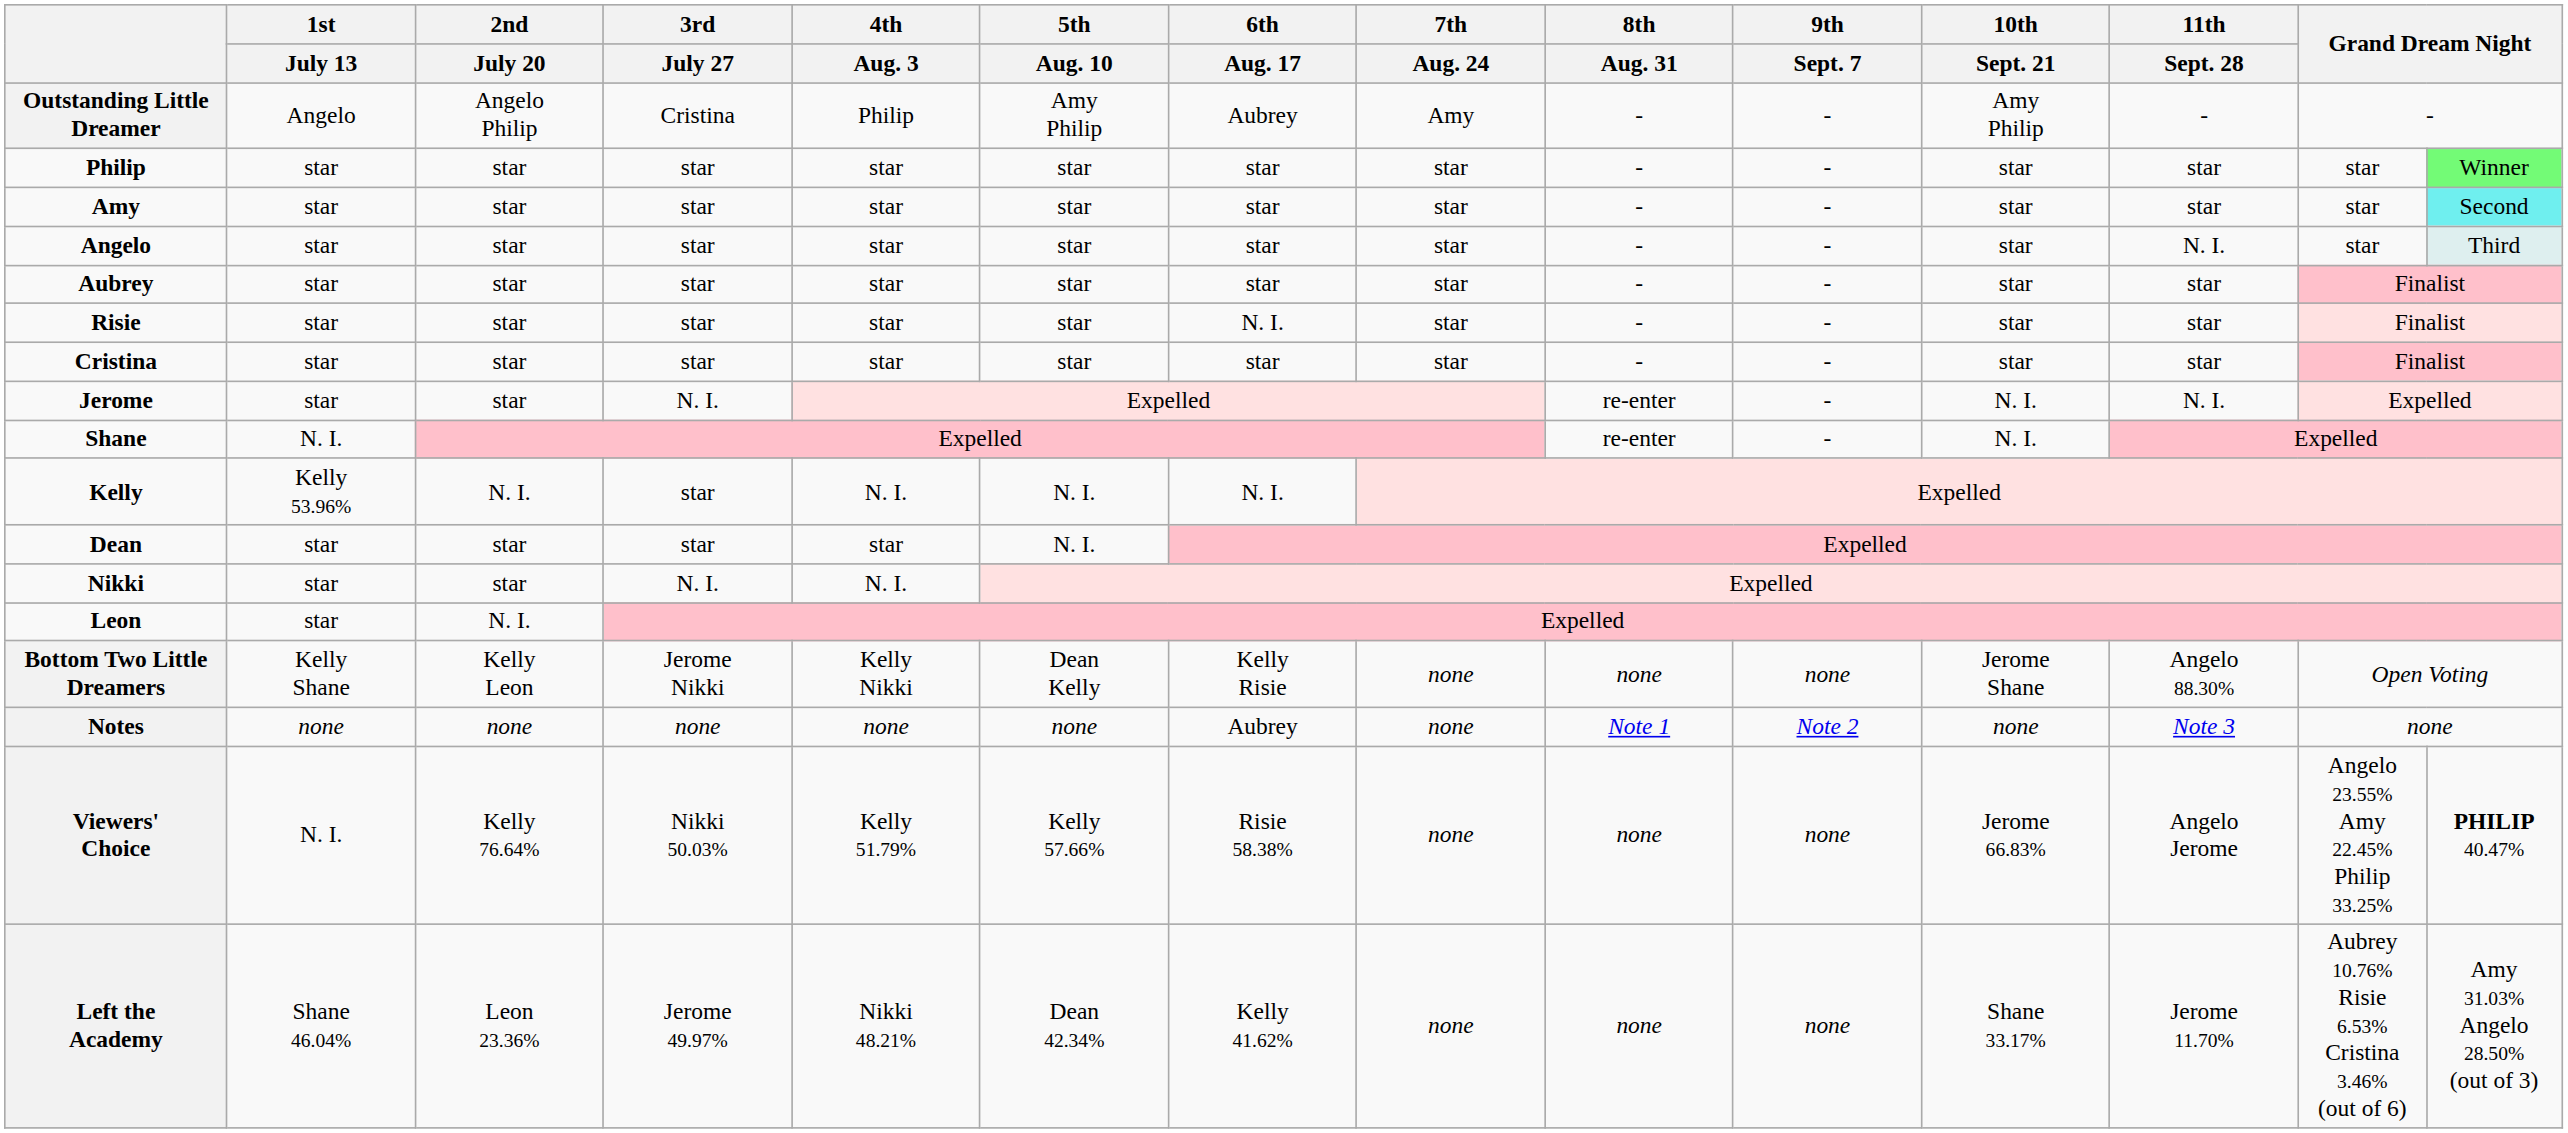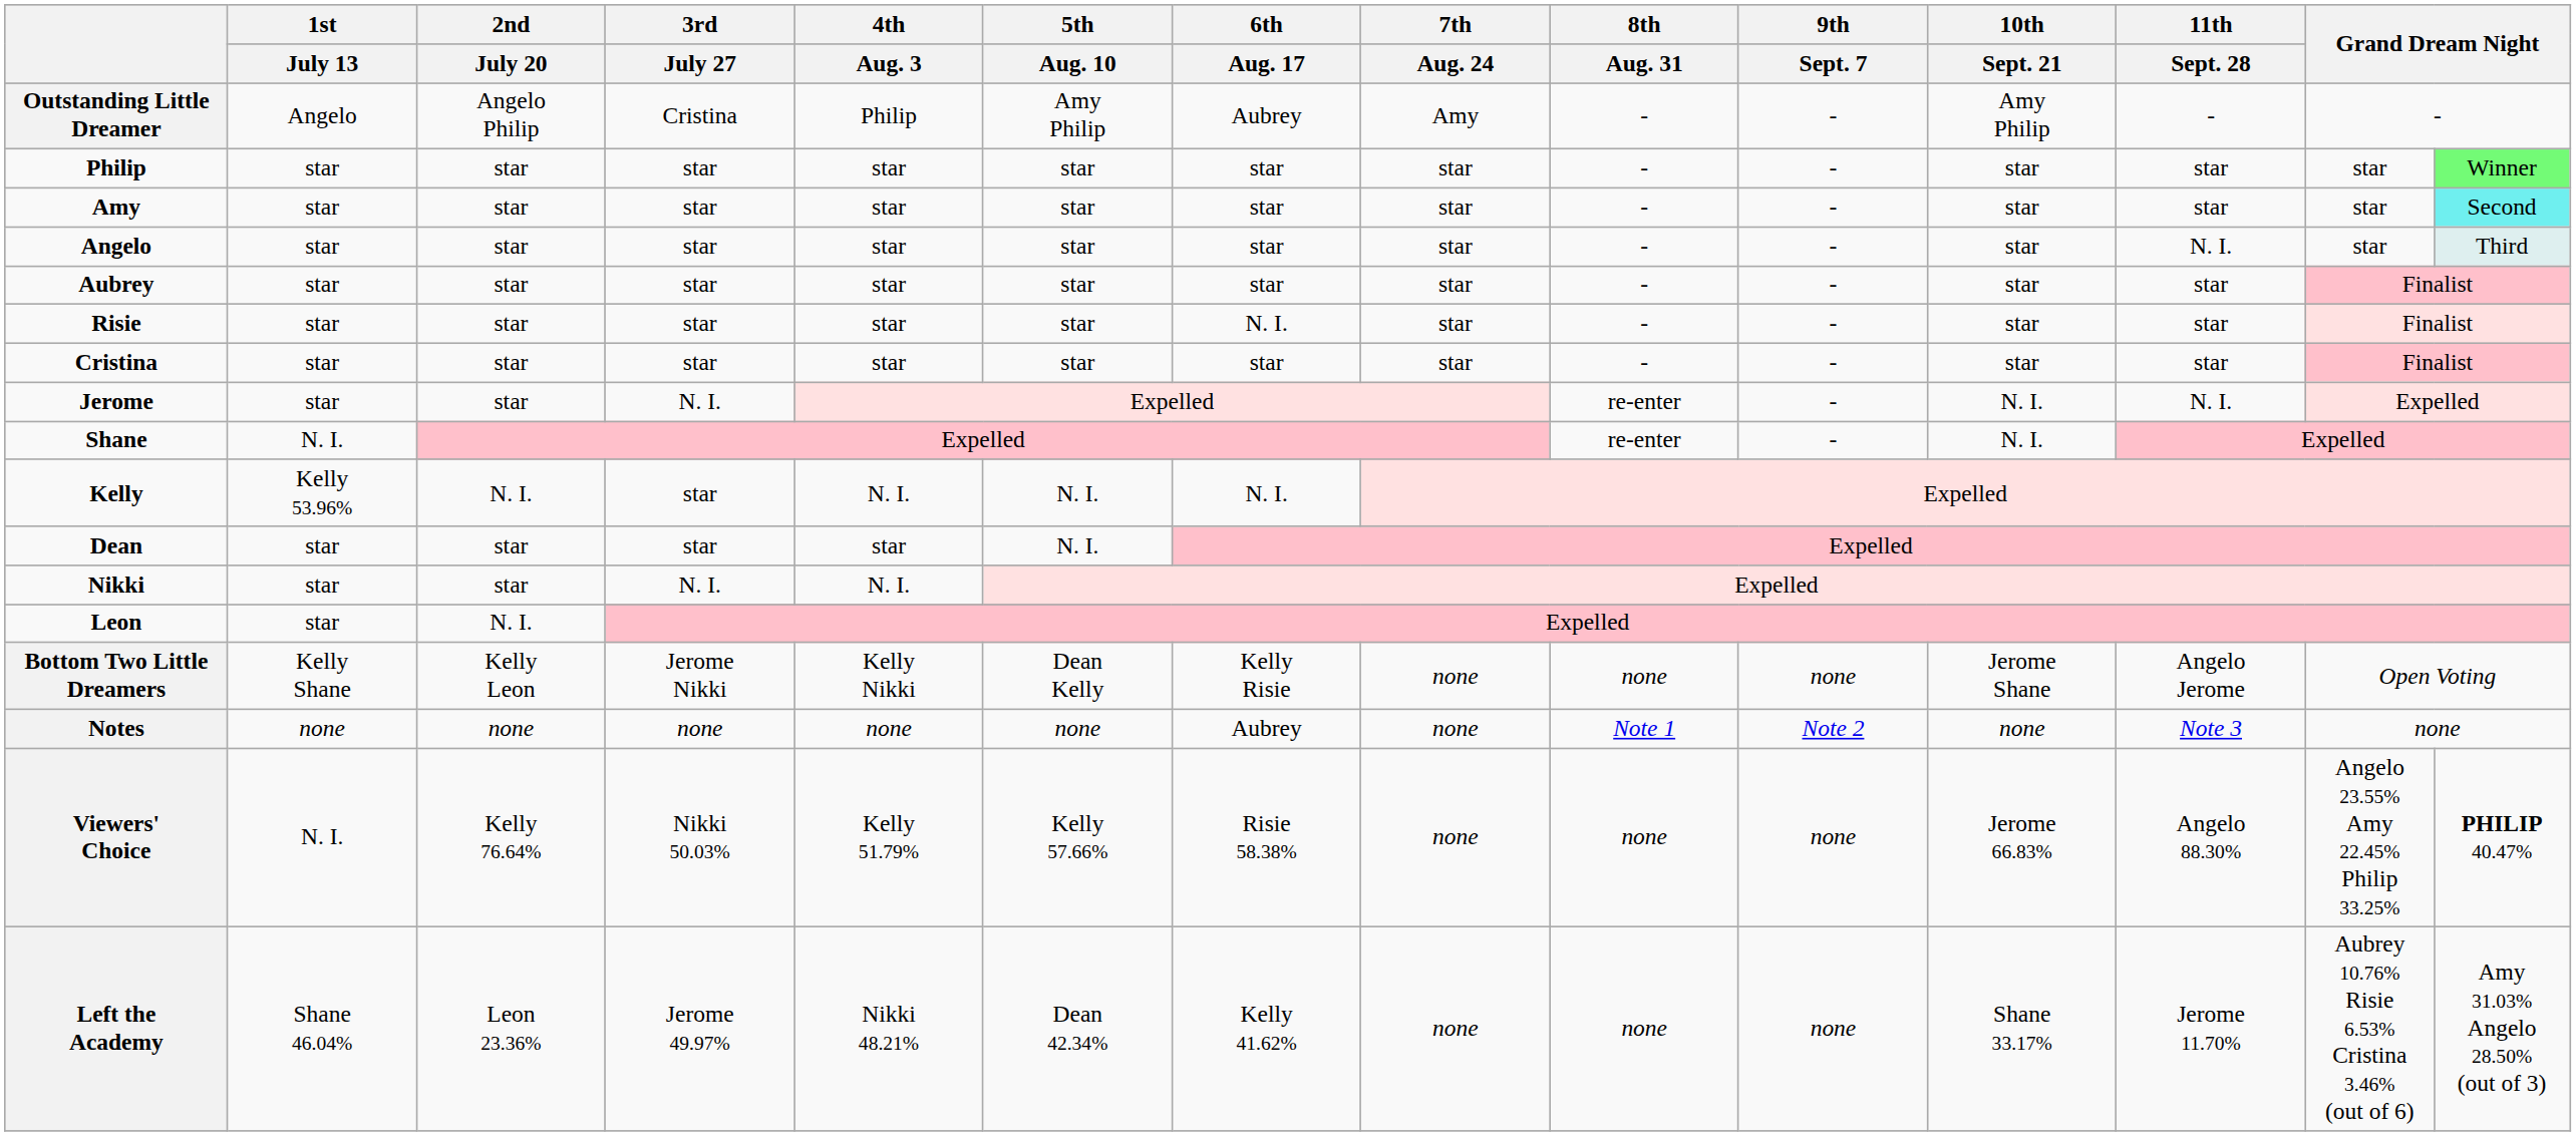 <table class="wikitable" style="font-size:90%; text-align:center">
 <tr>
 <th style="width: 4%;" rowspan="2"></th>
 <th ! style="width: 4%">1st</th>
 <th ! style="width: 4%">2nd</th>
 <th ! style="width: 4%">3rd</th>
 <th ! style="width: 4%">4th</th>
 <th ! style="width: 4%">5th</th>
 <th ! style="width: 4%">6th</th>
 <th ! style="width: 4%">7th</th>
 <th ! style="width: 4%">8th</th>
 <th ! style="width: 4%">9th</th>
 <th ! style="width: 4%">10th</th>
 <th ! style="width: 4%">11th</th>
 <th ! style="width: 4%" rowspan="2" colspan="2">Grand Dream Night</th>
 </tr>
 <tr>
 <th>July 13</th>
 <th>July 20</th>
 <th>July 27</th>
 <th>Aug. 3</th>
 <th>Aug. 10</th>
 <th>Aug. 17</th>
 <th>Aug. 24</th>
 <th>Aug. 31</th>
 <th>Sept. 7</th>
 <th>Sept. 21</th>
 <th>Sept. 28</th>
 </tr>
 <tr>
 <th>Outstanding Little Dreamer</th>
 <td>Angelo</td>
 <td>Angelo<br>Philip</td>
 <td>Cristina</td>
 <td>Philip</td>
 <td>Amy<br>Philip</td>
 <td>Aubrey</td>
 <td>Amy</td>
 <td>-</td>
 <td>-</td>
 <td>Amy<br>Philip</td>
 <td>-</td>
 <td colspan="2">-</td>
 </tr>
 <tr>
 <td><strong>Philip</strong></td>
 <td>star</td>
 <td>star</td>
 <td>star</td>
 <td>star</td>
 <td>star</td>
 <td>star</td>
 <td>star</td>
 <td>-</td>
 <td>-</td>
 <td>star</td>
 <td>star</td>
 <td>star</td>
 <td style="background:#73FB76">Winner</td>
 </tr>
 <tr>
 <td><strong>Amy</strong></td>
 <td>star</td>
 <td>star</td>
 <td>star</td>
 <td>star</td>
 <td>star</td>
 <td>star</td>
 <td>star</td>
 <td>-</td>
 <td>-</td>
 <td>star</td>
 <td>star</td>
 <td>star</td>
 <td style="background:#6FEFEF">Second</td>
 </tr>
 <tr>
 <td><strong>Angelo</strong></td>
 <td>star</td>
 <td>star</td>
 <td>star</td>
 <td>star</td>
 <td>star</td>
 <td>star</td>
 <td>star</td>
 <td>-</td>
 <td>-</td>
 <td>star</td>
 <td><span>N. I.</span></td>
 <td>star</td>
 <td style="background:#DEEFEF">Third</td>
 </tr>
 <tr>
 <td><strong>Aubrey</strong></td>
 <td>star</td>
 <td>star</td>
 <td>star</td>
 <td>star</td>
 <td>star</td>
 <td>star</td>
 <td>star</td>
 <td>-</td>
 <td>-</td>
 <td>star</td>
 <td>star</td>
 <td colspan="2" bgcolor="#FFC0CB">Finalist</td>
 </tr>
 <tr>
 <td><strong>Risie</strong></td>
 <td>star</td>
 <td>star</td>
 <td>star</td>
 <td>star</td>
 <td>star</td>
 <td><span>N. I.</span></td>
 <td>star</td>
 <td>-</td>
 <td>-</td>
 <td>star</td>
 <td>star</td>
 <td colspan="2" bgcolor="#FFE1E1">Finalist</td>
 </tr>
 <tr>
 <td><strong>Cristina</strong></td>
 <td>star</td>
 <td>star</td>
 <td>star</td>
 <td>star</td>
 <td>star</td>
 <td>star</td>
 <td>star</td>
 <td>-</td>
 <td>-</td>
 <td>star</td>
 <td>star</td>
 <td colspan="2" bgcolor="#FFC0CB">Finalist</td>
 </tr>
 <tr>
 <td><strong>Jerome</strong></td>
 <td>star</td>
 <td>star</td>
 <td><span>N. I.</span></td>
 <td colspan=4 bgcolor="FFE1E1">Expelled</td>
 <td>re-enter</td>
 <td>-</td>
 <td><span>N. I.</span></td>
 <td><span>N. I.</span></td>
 <td colspan="2" bgcolor="#FFE1E1">Expelled</td>
 </tr>
 <tr>
 <td><strong>Shane</strong></td>
 <td><span>N. I.</span></td>
 <td colspan=6 bgcolor="#FFC0CB">Expelled</td>
 <td>re-enter</td>
 <td>-</td>
 <td><span>N. I.</span></td>
 <td colspan=5 bgcolor="#FFC0CB">Expelled</td>
 </tr>
 <tr>
 <td><strong>Kelly</strong></td>
 <td>Kelly<br><small>53.96%</small></td>
 <td><span>N. I.</span></td>
 <td>star</td>
 <td><span>N. I.</span></td>
 <td><span>N. I.</span></td>
 <td><span>N. I.</span></td>
 <td colspan=7 bgcolor="#FFE1E1">Expelled</td>
 </tr>
 <tr>
 <td><strong>Dean</strong></td>
 <td>star</td>
 <td>star</td>
 <td>star</td>
 <td>star</td>
 <td><span>N. I.</span></td>
 <td colspan=8 bgcolor="#FFC0CB">Expelled</td>
 </tr>
 <tr>
 <td><strong>Nikki</strong></td>
 <td>star</td>
 <td>star</td>
 <td><span>N. I.</span></td>
 <td><span>N. I.</span></td>
 <td colspan=9 bgcolor="#FFE1E1">Expelled</td>
 </tr>
 <tr>
 <td><strong>Leon</strong></td>
 <td>star</td>
 <td><span>N. I.</span></td>
 <td colspan=11 bgcolor="#FFC0CB">Expelled</td>
 </tr>
 <tr>
 <th>Bottom Two Little Dreamers</th>
 <td>Kelly<br>Shane</td>
 <td>Kelly<br>Leon</td>
 <td>Jerome<br>Nikki</td>
 <td>Kelly<br>Nikki</td>
 <td>Dean<br>Kelly</td>
 <td>Kelly<br>Risie</td>
 <td><em>none</em></td>
 <td><em>none</em></td>
 <td><em>none</em></td>
 <td>Jerome<br>Shane</td>
-<td>Angelo<br><small>88.30%</small></td>
+<td>Angelo<br>Jerome</td>
 <td colspan="2"><em>Open Voting</em></td>
 </tr>
 <tr>
 <th>Notes</th>
 <td><em>none</em></td>
 <td><em>none</em></td>
 <td><em>none</em></td>
 <td><em>none</em></td>
 <td><em>none</em></td>
 <td>Aubrey</td>
 <td><em>none</em></td>
 <td><a href='#'><em>Note 1</em></a></td>
 <td><a href='#'><em>Note 2</em></a></td>
 <td><em>none</em></td>
 <td><a href='#'><em>Note 3</em></a></td>
 <td colspan="2"><em>none</em></td>
 </tr>
 <tr>
 <th>Viewers'<br>Choice</th>
 <td><span>N. I.</span></td>
 <td>Kelly<br><small>76.64%</small></td>
 <td>Nikki<br><small>50.03%</small></td>
 <td>Kelly<br><small>51.79%</small></td>
 <td>Kelly<br><small>57.66%</small></td>
 <td>Risie<br><small>58.38%</small></td>
 <td><em>none</em></td>
 <td><em>none</em></td>
 <td><em>none</em></td>
 <td>Jerome<br><small>66.83%</small></td>
-<td>Angelo<br>Jerome</td>
+<td>Angelo<br><small>88.30%</small></td>
 <td>Angelo<br><small>23.55%</small><br>Amy<br><small>22.45%</small><br>Philip<br><small>33.25%</small></td>
 <td><strong>PHILIP</strong><br><small>40.47%</small></td>
 </tr>
 <tr>
 <th>Left the<br>Academy</th>
 <td>Shane<br><small>46.04%</small></td>
 <td>Leon<br><small>23.36%</small></td>
 <td>Jerome<br><small>49.97%</small></td>
 <td>Nikki<br><small>48.21%</small></td>
 <td>Dean<br><small>42.34%</small></td>
 <td>Kelly<br><small>41.62%</small></td>
 <td><em>none</em></td>
 <td><em>none</em></td>
 <td><em>none</em></td>
 <td>Shane<br><small>33.17%</small></td>
 <td>Jerome<br><small>11.70%</small></td>
 <td>Aubrey<br><small>10.76%</small><br>Risie<br><small>6.53%</small><br>Cristina<br><small>3.46%</small><br>(out of 6)</td>
 <td>Amy<br><small>31.03%</small><br>Angelo<br><small>28.50%</small><br>(out of 3)</td>
 </tr>
 </table>
